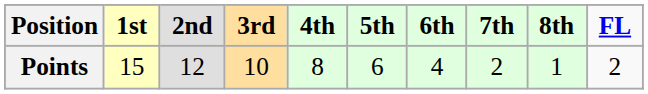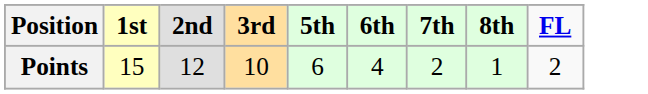 <table class="wikitable" style="font-size:85%; text-align:center">
 <tr>
 <th>Position</th>
 <td style="background:#ffffbf;"> <strong>1st</strong> </td>
 <td style="background:#dfdfdf;"> <strong>2nd</strong> </td>
 <td style="background:#ffdf9f;"> <strong>3rd</strong> </td>
-<td style="background:#dfffdf;"> <strong>4th</strong> </td>
 <td style="background:#dfffdf;"> <strong>5th</strong> </td>
 <td style="background:#dfffdf;"> <strong>6th</strong> </td>
 <td style="background:#dfffdf;"> <strong>7th</strong> </td>
 <td style="background:#dfffdf;"> <strong>8th</strong> </td>
 <td> <strong><a href='#'>FL</a></strong> </td>
 </tr>
 <tr>
 <th>Points</th>
 <td style="background:#ffffbf;">15</td>
 <td style="background:#dfdfdf;">12</td>
 <td style="background:#ffdf9f;">10</td>
-<td style="background:#dfffdf;">8</td>
 <td style="background:#dfffdf;">6</td>
 <td style="background:#dfffdf;">4</td>
 <td style="background:#dfffdf;">2</td>
 <td style="background:#dfffdf;">1</td>
 <td>2</td>
 </tr>
 </table>
